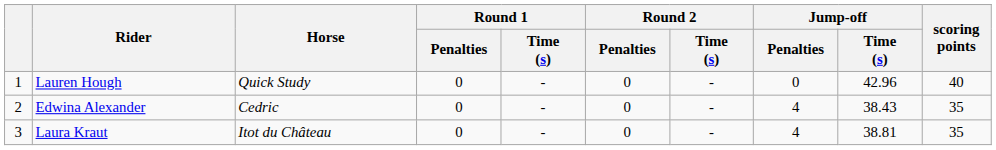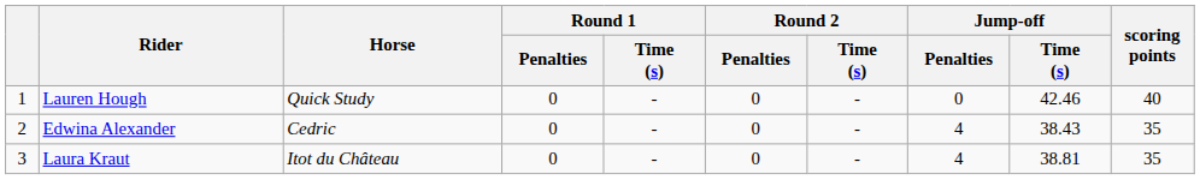 <table class="wikitable" style="font-size: 90%">
 <tr>
 <th rowspan=2 width=20></th>
 <th rowspan=2 width=190>Rider</th>
 <th rowspan=2 width=170>Horse</th>
 <th colspan=2>Round 1</th>
 <th colspan=2>Round 2</th>
 <th colspan=2>Jump-off</th>
 <th rowspan=2 width=60>scoring<br>points</th>
 </tr>
 <tr>
 <th width=75>Penalties</th>
 <th width=75>Time<br>(<a href='#'>s</a>)</th>
 <th width=75>Penalties</th>
 <th width=75>Time<br>(<a href='#'>s</a>)</th>
 <th width=75>Penalties</th>
 <th width=75>Time<br>(<a href='#'>s</a>)</th>
 </tr>
 <tr>
 <td align=center>1</td>
 <td> <a href='#'>Lauren Hough</a></td>
 <td><em>Quick Study</em></td>
 <td align=center>0</td>
 <td align=center>-</td>
 <td align=center>0</td>
 <td align=center>-</td>
 <td align=center>0</td>
-<td align=center>42.96</td>
+<td align=center>42.46</td>
 <td align=center>40</td>
 </tr>
 <tr>
 <td align=center>2</td>
 <td> <a href='#'>Edwina Alexander</a></td>
 <td><em>Cedric</em></td>
 <td align=center>0</td>
 <td align=center>-</td>
 <td align=center>0</td>
 <td align=center>-</td>
 <td align=center>4</td>
 <td align=center>38.43</td>
 <td align=center>35</td>
 </tr>
 <tr>
 <td align=center>3</td>
 <td> <a href='#'>Laura Kraut</a></td>
 <td><em>Itot du Château</em></td>
 <td align=center>0</td>
 <td align=center>-</td>
 <td align=center>0</td>
 <td align=center>-</td>
 <td align=center>4</td>
 <td align=center>38.81</td>
 <td align=center>35</td>
 </tr>
 </table>
